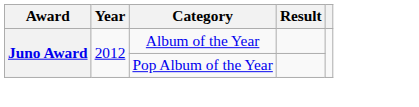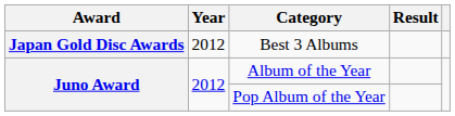 <table class="wikitable sortable plainrowheaders">
 <tr>
 <th scope="col">Award</th>
 <th scope="col">Year</th>
 <th scope="col">Category</th>
 <th scope="col">Result</th>
 <th scope="col" class="unsortable"></th>
+</tr>
+<tr>
+<th scope="row"><a href='#'>Japan Gold Disc Awards</a></th>
+<td align=center>2012</td>
+<td align=center>Best 3 Albums</td>
+<td></td>
+<td align=center></td>
 </tr>
 <tr>
 <th scope="row" rowspan="2"><a href='#'>Juno Award</a></th>
 <td align=center rowspan="2"><a href='#'>2012</a></td>
 <td align=center><a href='#'>Album of the Year</a></td>
 <td></td>
 <td align=center rowspan="2"></td>
 </tr>
 <tr>
 <td align=center><a href='#'>Pop Album of the Year</a></td>
 <td></td>
 </tr>
 </table>
